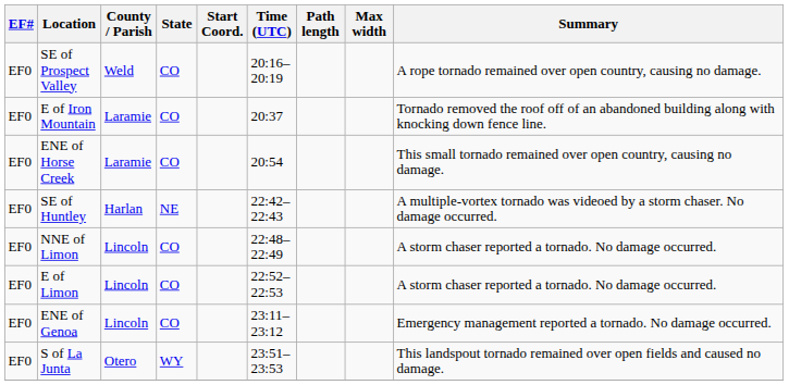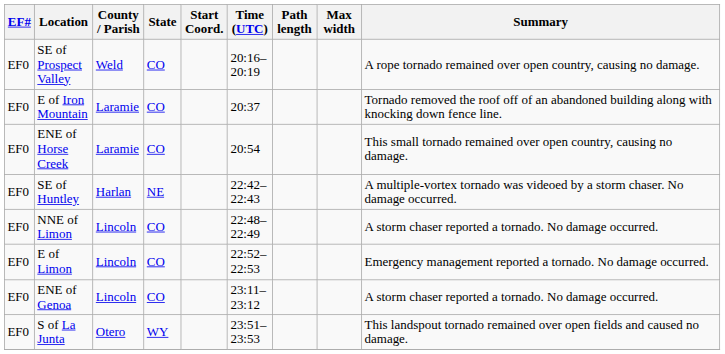 <table class="wikitable sortable" style="width:100%;">
 <tr>
 <th scope="col"  style="width:3%; text-align:center;"><a href='#'>EF#</a></th>
 <th scope="col"  style="width:7%; text-align:center;" class="unsortable">Location</th>
 <th scope="col"  style="width:6%; text-align:center;" class="unsortable">County / Parish</th>
 <th scope="col"  style="width:5%; text-align:center;">State</th>
 <th scope="col"  style="width:6%; text-align:center;">Start Coord.</th>
 <th scope="col"  style="width:6%; text-align:center;">Time (<a href='#'>UTC</a>)</th>
 <th scope="col"  style="width:6%; text-align:center;">Path length</th>
 <th scope="col"  style="width:6%; text-align:center;">Max width</th>
 <th scope="col" class="unsortable" style="width:48%; text-align:center;">Summary</th>
 </tr>
 <tr>
 <td bgcolor=>EF0</td>
 <td>SE of <a href='#'>Prospect Valley</a></td>
 <td><a href='#'>Weld</a></td>
 <td><a href='#'>CO</a></td>
 <td></td>
 <td>20:16–20:19</td>
 <td></td>
 <td></td>
 <td>A rope tornado remained over open country, causing no damage.</td>
 </tr>
 <tr>
 <td bgcolor=>EF0</td>
 <td>E of <a href='#'>Iron Mountain</a></td>
 <td><a href='#'>Laramie</a></td>
 <td><a href='#'>CO</a></td>
 <td></td>
 <td>20:37</td>
 <td></td>
 <td></td>
 <td>Tornado removed the roof off of an abandoned building along with knocking down fence line.</td>
 </tr>
 <tr>
 <td bgcolor=>EF0</td>
 <td>ENE of <a href='#'>Horse Creek</a></td>
 <td><a href='#'>Laramie</a></td>
 <td><a href='#'>CO</a></td>
 <td></td>
 <td>20:54</td>
 <td></td>
 <td></td>
 <td>This small tornado remained over open country, causing no damage.</td>
 </tr>
 <tr>
 <td bgcolor=>EF0</td>
 <td>SE of <a href='#'>Huntley</a></td>
 <td><a href='#'>Harlan</a></td>
 <td><a href='#'>NE</a></td>
 <td></td>
 <td>22:42–22:43</td>
 <td></td>
 <td></td>
 <td>A multiple-vortex tornado was videoed by a storm chaser. No damage occurred.</td>
 </tr>
 <tr>
 <td bgcolor=>EF0</td>
 <td>NNE of <a href='#'>Limon</a></td>
 <td><a href='#'>Lincoln</a></td>
 <td><a href='#'>CO</a></td>
 <td></td>
 <td>22:48–22:49</td>
 <td></td>
 <td></td>
 <td>A storm chaser reported a tornado. No damage occurred.</td>
 </tr>
 <tr>
 <td bgcolor=>EF0</td>
 <td>E of <a href='#'>Limon</a></td>
 <td><a href='#'>Lincoln</a></td>
 <td><a href='#'>CO</a></td>
 <td></td>
 <td>22:52–22:53</td>
 <td></td>
 <td></td>
-<td>A storm chaser reported a tornado. No damage occurred.</td>
+<td>Emergency management reported a tornado. No damage occurred.</td>
 </tr>
 <tr>
 <td bgcolor=>EF0</td>
 <td>ENE of <a href='#'>Genoa</a></td>
 <td><a href='#'>Lincoln</a></td>
 <td><a href='#'>CO</a></td>
 <td></td>
 <td>23:11–23:12</td>
 <td></td>
 <td></td>
-<td>Emergency management reported a tornado. No damage occurred.</td>
+<td>A storm chaser reported a tornado. No damage occurred.</td>
 </tr>
 <tr>
 <td bgcolor=>EF0</td>
 <td>S of <a href='#'>La Junta</a></td>
 <td><a href='#'>Otero</a></td>
 <td><a href='#'>WY</a></td>
 <td></td>
 <td>23:51–23:53</td>
 <td></td>
 <td></td>
 <td>This landspout tornado remained over open fields and caused no damage.</td>
 </tr>
 <tr>
 </tr>
 </table>
